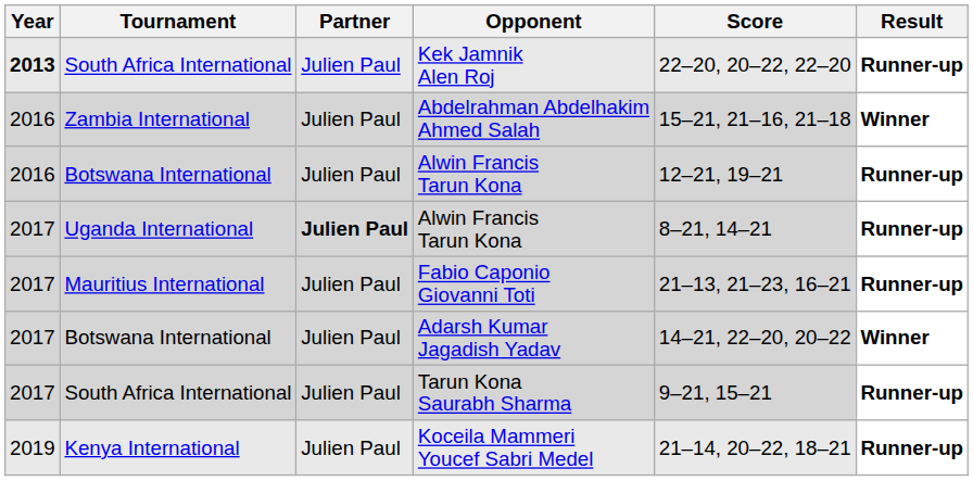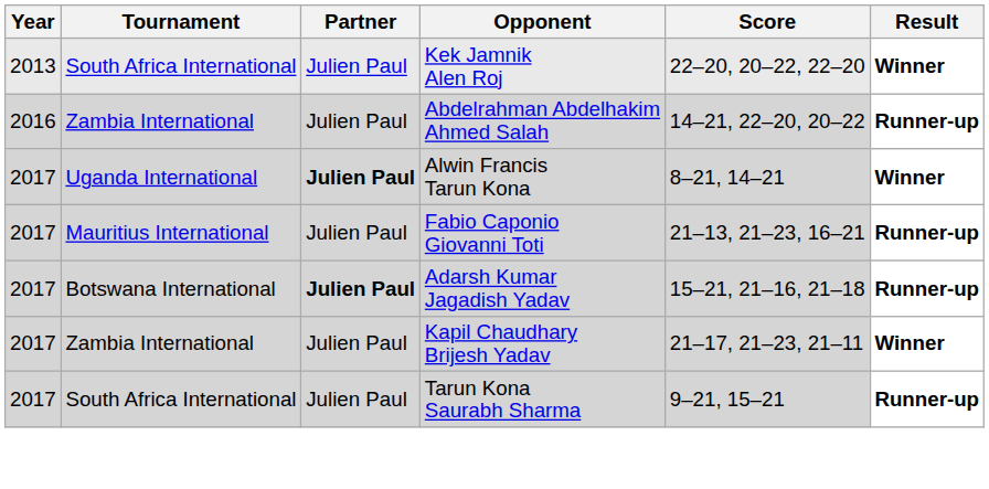 <table class="sortable wikitable" style="font-size: 90%;">
 <tr>
 <th>Year</th>
 <th>Tournament</th>
 <th>Partner</th>
 <th>Opponent</th>
 <th>Score</th>
 <th>Result</th>
 </tr>
 <tr style="background:#E9E9E9">
-<td align="center"><strong>2013</strong></td>
+<td align="center">2013</td>
 <td align="left"><a href='#'>South Africa International</a></td>
 <td align="left"> <a href='#'>Julien Paul</a></td>
 <td align="left"> <a href='#'>Kek Jamnik</a><br> <a href='#'>Alen Roj</a></td>
 <td align="left">22–20, 20–22, 22–20</td>
-<td style="text-align:left; background:white"> <strong>Runner-up</strong></td>
+<td style="text-align:left; background:white"> <strong>Winner</strong></td>
 </tr>
 <tr style="background:#D5D5D5">
 <td align="center">2016</td>
 <td align="left"><a href='#'>Zambia International</a></td>
 <td align="left"> Julien Paul</td>
 <td align="left"> <a href='#'>Abdelrahman Abdelhakim</a><br> <a href='#'>Ahmed Salah</a></td>
-<td align="left">15–21, 21–16, 21–18</td>
-<td style="text-align:left; background:white"> <strong>Winner</strong></td>
-</tr>
-<tr style="background:#D5D5D5">
-<td align="center">2016</td>
-<td align="left"><a href='#'>Botswana International</a></td>
-<td align="left"> Julien Paul</td>
-<td align="left"> <a href='#'>Alwin Francis</a><br> <a href='#'>Tarun Kona</a></td>
-<td align="left">12–21, 19–21</td>
+<td align="left">14–21, 22–20, 20–22</td>
 <td style="text-align:left; background:white"> <strong>Runner-up</strong></td>
 </tr>
 <tr style="background:#D5D5D5">
 <td align="center">2017</td>
 <td align="left"><a href='#'>Uganda International</a></td>
 <td align="left"><strong> Julien Paul</strong></td>
 <td align="left"> Alwin Francis<br> Tarun Kona</td>
 <td align="left">8–21, 14–21</td>
-<td style="text-align:left; background:white"> <strong>Runner-up</strong></td>
+<td style="text-align:left; background:white"> <strong>Winner</strong></td>
 </tr>
 <tr style="background:#D5D5D5">
 <td align="center">2017</td>
 <td align="left"><a href='#'>Mauritius International</a></td>
 <td align="left"> Julien Paul</td>
 <td align="left"> <a href='#'>Fabio Caponio</a><br> <a href='#'>Giovanni Toti</a></td>
 <td align="left">21–13, 21–23, 16–21</td>
 <td style="text-align:left; background:white"> <strong>Runner-up</strong></td>
 </tr>
 <tr style="background:#D5D5D5">
 <td align="center">2017</td>
 <td align="left">Botswana International</td>
+<td align="left"><strong> Julien Paul</strong></td>
+<td align="left"> <a href='#'>Adarsh Kumar</a><br> <a href='#'>Jagadish Yadav</a></td>
+<td align="left">15–21, 21–16, 21–18</td>
+<td style="text-align:left; background:white"> <strong>Runner-up</strong></td>
+</tr>
+<tr style="background:#D5D5D5">
+<td align="center">2017</td>
+<td align="left">Zambia International</td>
 <td align="left"> Julien Paul</td>
-<td align="left"> <a href='#'>Adarsh Kumar</a><br> <a href='#'>Jagadish Yadav</a></td>
-<td align="left">14–21, 22–20, 20–22</td>
+<td align="left"> <a href='#'>Kapil Chaudhary</a><br> <a href='#'>Brijesh Yadav</a></td>
+<td align="left">21–17, 21–23, 21–11</td>
 <td style="text-align:left; background:white"> <strong>Winner</strong></td>
 </tr>
 <tr style="background:#D5D5D5">
 <td align="center">2017</td>
 <td align="left">South Africa International</td>
 <td align="left"> Julien Paul</td>
 <td align="left"> Tarun Kona<br> <a href='#'>Saurabh Sharma</a></td>
 <td align="left">9–21, 15–21</td>
 <td style="text-align:left; background:white"> <strong>Runner-up</strong></td>
 </tr>
-<tr style="background:#E9E9E9">
-<td align="center">2019</td>
-<td align="left"><a href='#'>Kenya International</a></td>
-<td align="left"> Julien Paul</td>
-<td align="left"> <a href='#'>Koceila Mammeri</a><br> <a href='#'>Youcef Sabri Medel</a></td>
-<td align="left">21–14, 20–22, 18–21</td>
-<td style="text-align:left; background:white"> <strong>Runner-up</strong></td>
-</tr>
 </table>
